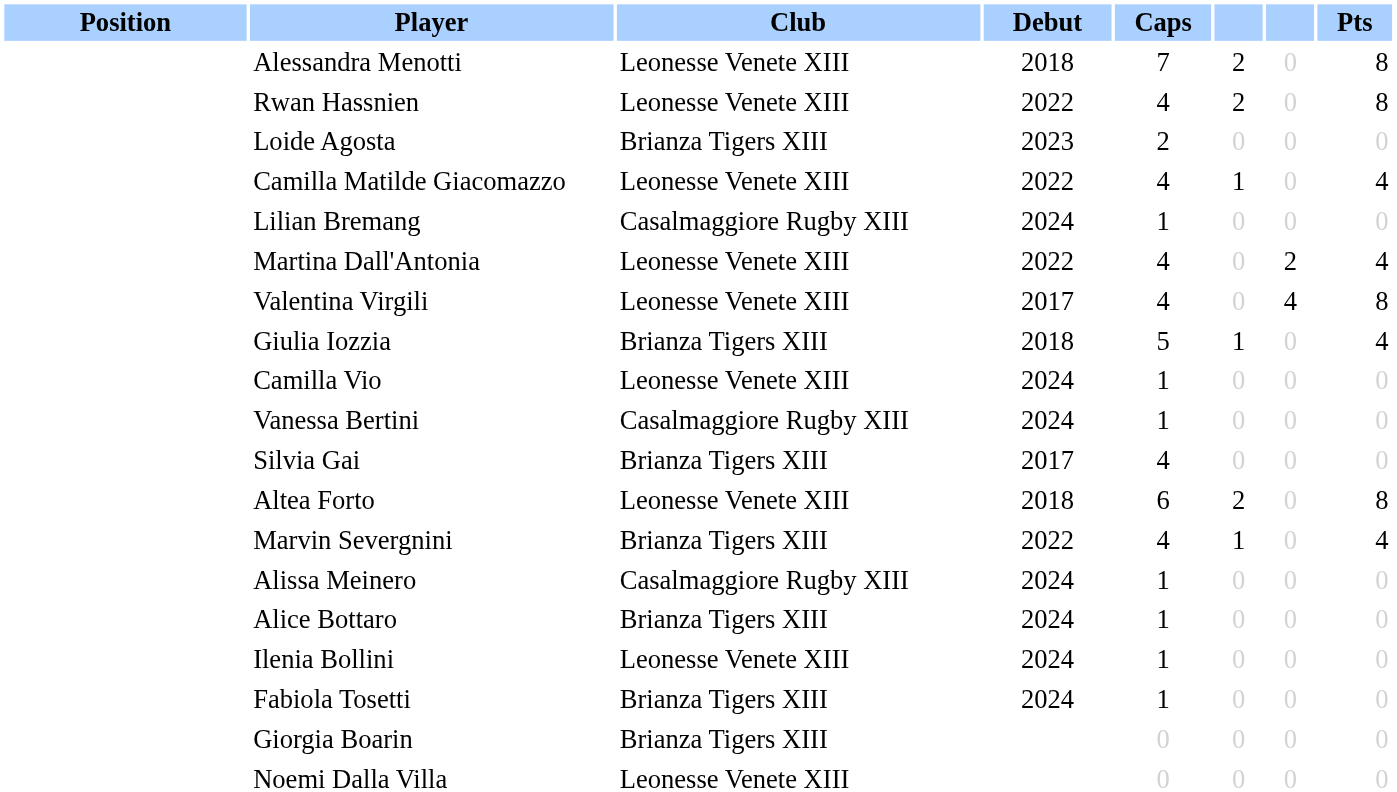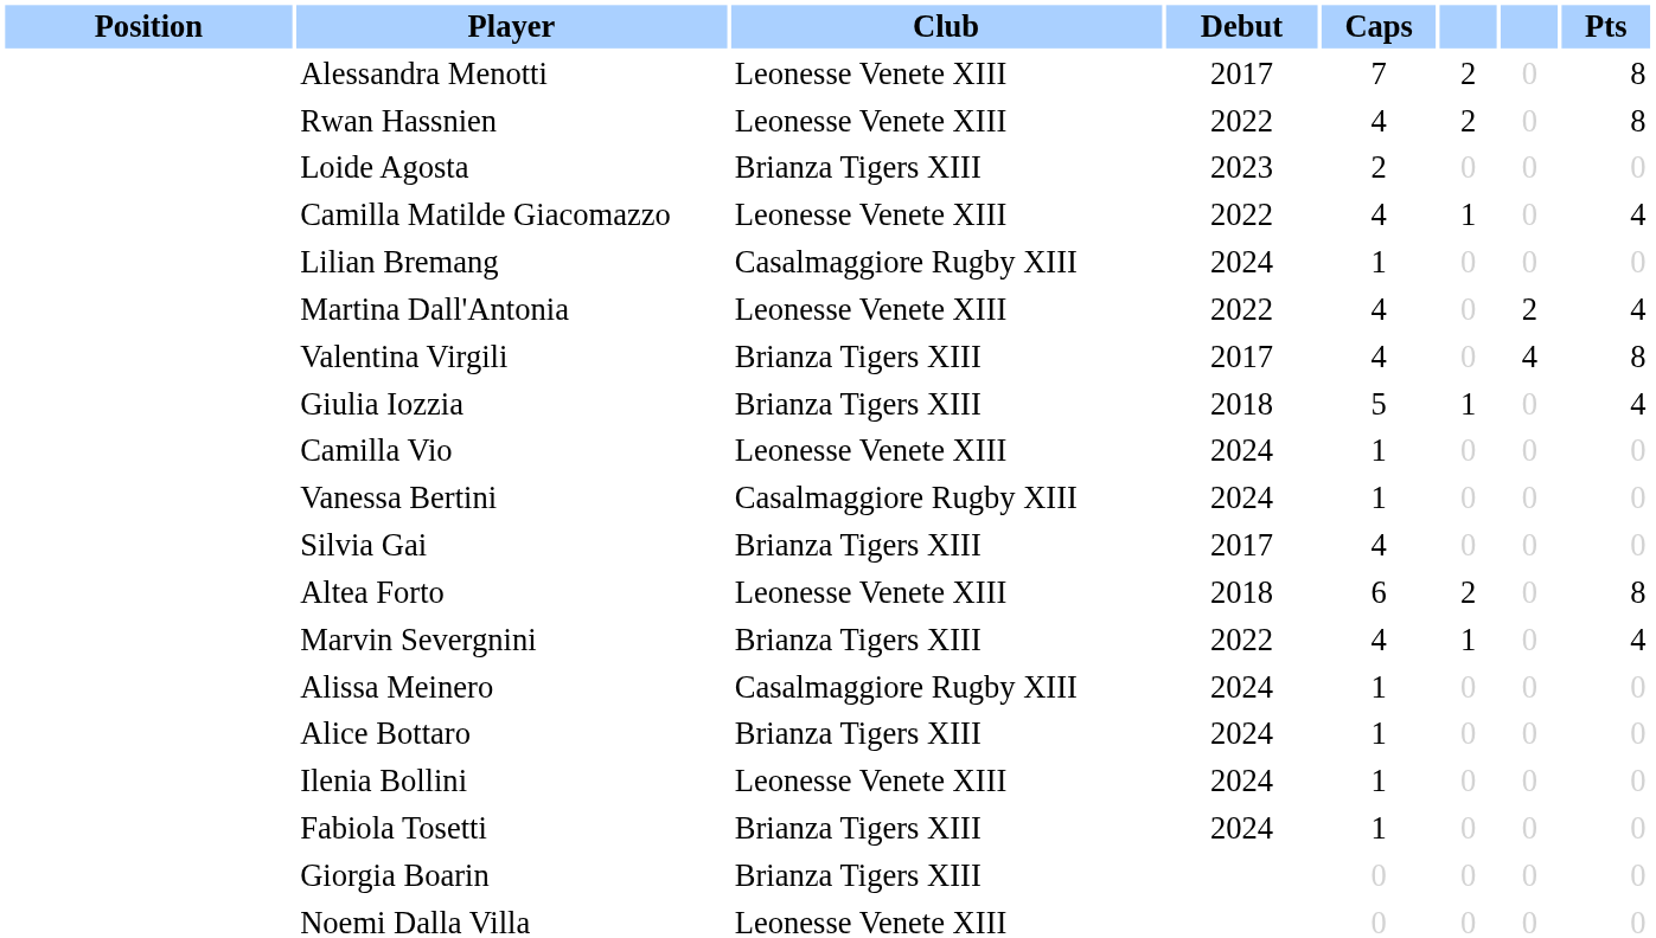 <table class="sortable" border="0" cellspacing="2" cellpadding="2" style="width:95%; text-align:center;">
 <tr style="background:#AAD0FF">
 <th width=10%>Position</th>
 <th width=15%>Player</th>
 <th width=15%>Club</th>
 <th width=5%>Debut</th>
 <th width=3%>Caps</th>
 <th width=2%></th>
 <th width=2%></th>
 <th width=3%>Pts</th>
 </tr>
 <tr>
 <td></td>
 <td align=left>Alessandra Menotti</td>
 <td align=left>Leonesse Venete XIII</td>
-<td>2018</td>
+<td>2017</td>
 <td>7</td>
 <td>2</td>
 <td style="color:lightgray">0</td>
 <td align=right>8</td>
 </tr>
 <tr>
 <td></td>
 <td align=left>Rwan Hassnien</td>
 <td align=left>Leonesse Venete XIII</td>
 <td>2022</td>
 <td>4</td>
 <td>2</td>
 <td style="color:lightgray">0</td>
 <td align=right>8</td>
 </tr>
 <tr>
 <td></td>
 <td align=left>Loide Agosta</td>
 <td align=left>Brianza Tigers XIII</td>
 <td>2023</td>
 <td>2</td>
 <td style="color:lightgray">0</td>
 <td style="color:lightgray">0</td>
 <td style="color:lightgray" align=right>0</td>
 </tr>
 <tr>
 <td></td>
 <td align=left>Camilla Matilde Giacomazzo</td>
 <td align=left>Leonesse Venete XIII</td>
 <td>2022</td>
 <td>4</td>
 <td>1</td>
 <td style="color:lightgray">0</td>
 <td align=right>4</td>
 </tr>
 <tr>
 <td></td>
 <td align=left>Lilian Bremang</td>
 <td align=left>Casalmaggiore Rugby XIII</td>
 <td>2024</td>
 <td>1</td>
 <td style="color:lightgray">0</td>
 <td style="color:lightgray">0</td>
 <td style="color:lightgray" align=right>0</td>
 </tr>
 <tr>
 <td></td>
 <td align=left>Martina Dall'Antonia</td>
 <td align=left>Leonesse Venete XIII</td>
 <td>2022</td>
 <td>4</td>
 <td style="color:lightgray">0</td>
 <td>2</td>
 <td align=right>4</td>
 </tr>
 <tr>
 <td></td>
 <td align=left>Valentina Virgili</td>
-<td align=left>Leonesse Venete XIII</td>
+<td align=left>Brianza Tigers XIII</td>
 <td>2017</td>
 <td>4</td>
 <td style="color:lightgray">0</td>
 <td>4</td>
 <td align=right>8</td>
 </tr>
 <tr>
 <td></td>
 <td align=left>Giulia Iozzia</td>
 <td align=left>Brianza Tigers XIII</td>
 <td>2018</td>
 <td>5</td>
 <td>1</td>
 <td style="color:lightgray">0</td>
 <td align=right>4</td>
 </tr>
 <tr>
 <td></td>
 <td align=left>Camilla Vio</td>
 <td align=left>Leonesse Venete XIII</td>
 <td>2024</td>
 <td>1</td>
 <td style="color:lightgray">0</td>
 <td style="color:lightgray">0</td>
 <td style="color:lightgray" align=right>0</td>
 </tr>
 <tr>
 <td></td>
 <td align=left>Vanessa Bertini</td>
 <td align=left>Casalmaggiore Rugby XIII</td>
 <td>2024</td>
 <td>1</td>
 <td style="color:lightgray">0</td>
 <td style="color:lightgray">0</td>
 <td style="color:lightgray" align=right>0</td>
 </tr>
 <tr>
 <td></td>
 <td align=left>Silvia Gai</td>
 <td align=left>Brianza Tigers XIII</td>
 <td>2017</td>
 <td>4</td>
 <td style="color:lightgray">0</td>
 <td style="color:lightgray">0</td>
 <td style="color:lightgray" align=right>0</td>
 </tr>
 <tr>
 <td></td>
 <td align=left>Altea Forto</td>
 <td align=left>Leonesse Venete XIII</td>
 <td>2018</td>
 <td>6</td>
 <td>2</td>
 <td style="color:lightgray">0</td>
 <td align=right>8</td>
 </tr>
 <tr>
 <td></td>
 <td align=left>Marvin Severgnini</td>
 <td align=left>Brianza Tigers XIII</td>
 <td>2022</td>
 <td>4</td>
 <td>1</td>
 <td style="color:lightgray">0</td>
 <td align=right>4</td>
 </tr>
 <tr>
 <td></td>
 <td align=left>Alissa Meinero</td>
 <td align=left>Casalmaggiore Rugby XIII</td>
 <td>2024</td>
 <td>1</td>
 <td style="color:lightgray">0</td>
 <td style="color:lightgray">0</td>
 <td style="color:lightgray" align=right>0</td>
 </tr>
 <tr>
 <td></td>
 <td align=left>Alice Bottaro</td>
 <td align=left>Brianza Tigers XIII</td>
 <td>2024</td>
 <td>1</td>
 <td style="color:lightgray">0</td>
 <td style="color:lightgray">0</td>
 <td style="color:lightgray" align=right>0</td>
 </tr>
 <tr>
 <td></td>
 <td align=left>Ilenia Bollini</td>
 <td align=left>Leonesse Venete XIII</td>
 <td>2024</td>
 <td>1</td>
 <td style="color:lightgray">0</td>
 <td style="color:lightgray">0</td>
 <td style="color:lightgray" align=right>0</td>
 </tr>
 <tr>
 <td></td>
 <td align=left>Fabiola Tosetti</td>
 <td align=left>Brianza Tigers XIII</td>
 <td>2024</td>
 <td>1</td>
 <td style="color:lightgray">0</td>
 <td style="color:lightgray">0</td>
 <td style="color:lightgray" align=right>0</td>
 </tr>
 <tr>
 <td></td>
 <td align=left>Giorgia Boarin</td>
 <td align=left>Brianza Tigers XIII</td>
 <td></td>
 <td style="color:lightgray">0</td>
 <td style="color:lightgray">0</td>
 <td style="color:lightgray">0</td>
 <td style="color:lightgray" align=right>0</td>
 </tr>
 <tr>
 <td></td>
 <td align=left>Noemi Dalla Villa</td>
 <td align=left>Leonesse Venete XIII</td>
 <td></td>
 <td style="color:lightgray">0</td>
 <td style="color:lightgray">0</td>
 <td style="color:lightgray">0</td>
 <td style="color:lightgray" align=right>0</td>
 </tr>
 </table>
